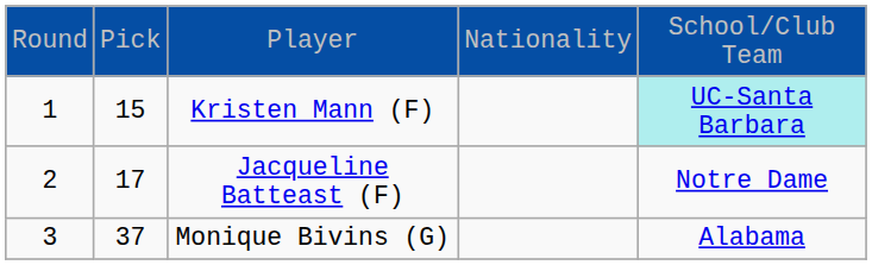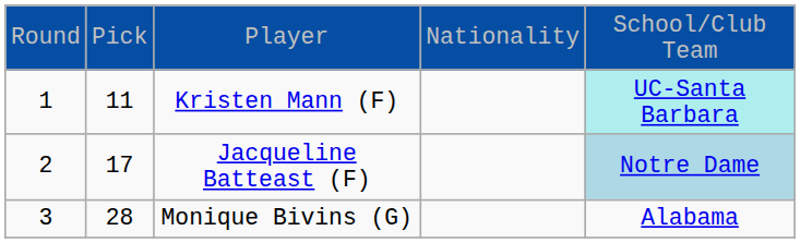 <table class="wikitable" width="50%">
 <tr align="center" style="background:#054EA4; color:silver;">
 <td>Round</td>
 <td>Pick</td>
 <td>Player</td>
 <td>Nationality</td>
 <td>School/Club Team</td>
 </tr>
 <tr align="center">
 <td>1</td>
-<td>15</td>
+<td>11</td>
 <td><a href='#'>Kristen Mann</a> (F)</td>
 <td></td>
 <td style="background: paleturquoise;"><a href='#'>UC-Santa Barbara</a></td>
 </tr>
 <tr align="center">
 <td>2</td>
 <td>17</td>
 <td><a href='#'>Jacqueline Batteast</a> (F)</td>
 <td></td>
-<td><a href='#'>Notre Dame</a></td>
+<td style="background: lightblue;"><a href='#'>Notre Dame</a></td>
 </tr>
 <tr align="center">
 <td>3</td>
-<td>37</td>
+<td>28</td>
 <td>Monique Bivins (G)</td>
 <td></td>
 <td><a href='#'>Alabama</a></td>
 </tr>
 </table>
